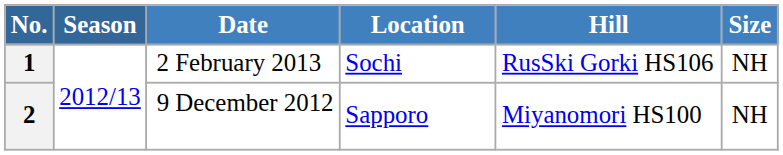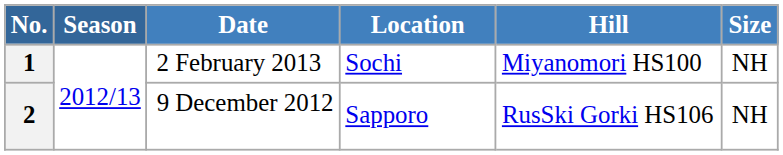 <table class="wikitable sortable" style="font-size:86%; line-height:15px; text-align:left; border:grey solid 1px; border-collapse:collapse; background:#ffffff;">
 <tr style="background:#efefef;">
 <th style="background-color:#369; color:white; width:10px;">No.</th>
 <th style="background-color:#369; color:white;  width:30px;">Season</th>
 <th style="background-color:#4180be; color:white; width:100px;">Date</th>
 <th style="background-color:#4180be; color:white; width:80px;">Location</th>
 <th style="background-color:#4180be; color:white; width:118px;">Hill</th>
 <th style="background-color:#4180be; color:white; width:25px;">Size</th>
 </tr>
 <tr>
 <th scope=row style="text-align:center;">1</th>
 <td rowspan=2 align=center><a href='#'>2012/13</a></td>
 <td align=right>2 February 2013  </td>
 <td> <a href='#'>Sochi</a></td>
-<td><a href='#'>RusSki Gorki</a> HS106</td>
+<td><a href='#'>Miyanomori</a> HS100</td>
 <td align=center>NH</td>
 </tr>
 <tr>
 <th scope=row style="text-align:center;">2</th>
 <td align=right>9 December 2012  </td>
 <td> <a href='#'>Sapporo</a></td>
-<td><a href='#'>Miyanomori</a> HS100</td>
+<td><a href='#'>RusSki Gorki</a> HS106</td>
 <td align=center>NH</td>
 </tr>
 </table>
